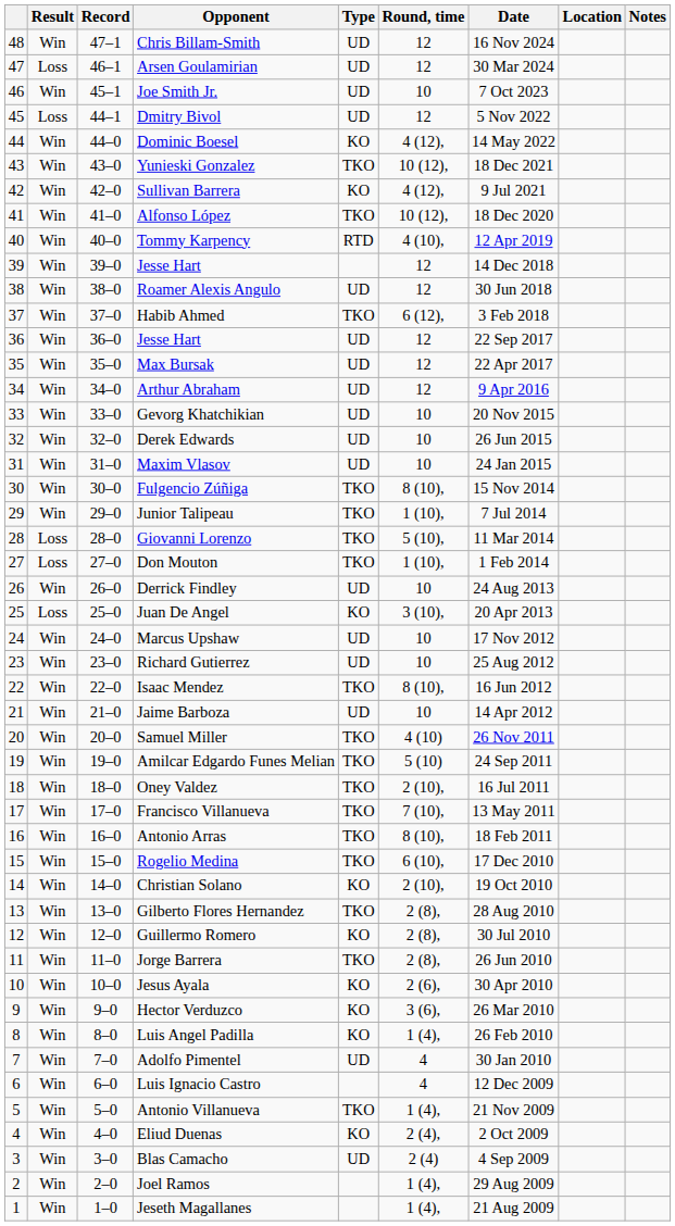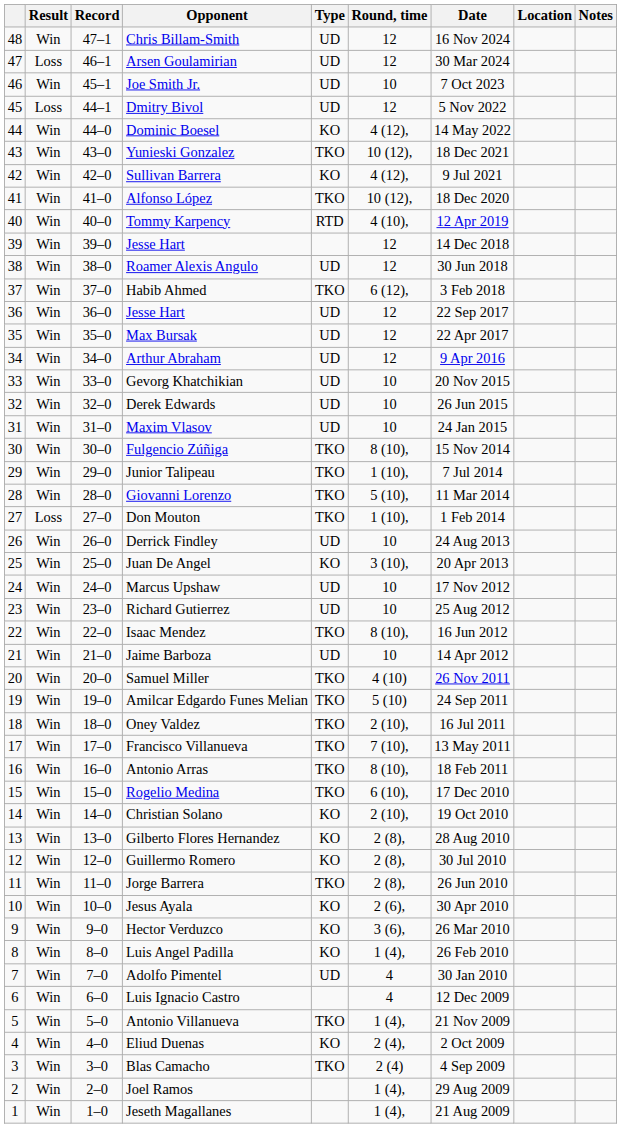 <table class=wikitable style=text-align:center>
 <tr>
 <th></th>
 <th>Result</th>
 <th>Record</th>
 <th>Opponent</th>
 <th>Type</th>
 <th>Round, time</th>
 <th>Date</th>
 <th>Location</th>
 <th>Notes</th>
 </tr>
 <tr>
 <td>48</td>
 <td>Win</td>
 <td>47–1</td>
 <td align=left><a href='#'>Chris Billam-Smith</a></td>
 <td>UD</td>
 <td>12</td>
 <td>16 Nov 2024</td>
 <td align=left></td>
 <td align=left></td>
 </tr>
 <tr>
 <td>47</td>
 <td>Loss</td>
 <td>46–1</td>
 <td align=left><a href='#'>Arsen Goulamirian</a></td>
 <td>UD</td>
 <td>12</td>
 <td>30 Mar 2024</td>
 <td align=left></td>
 <td align=left></td>
 </tr>
 <tr>
 <td>46</td>
 <td>Win</td>
 <td>45–1</td>
 <td align=left><a href='#'>Joe Smith Jr.</a></td>
 <td>UD</td>
 <td>10</td>
 <td>7 Oct 2023</td>
 <td align=left></td>
 <td align=left></td>
 </tr>
 <tr>
 <td>45</td>
 <td>Loss</td>
 <td>44–1</td>
 <td align=left><a href='#'>Dmitry Bivol</a></td>
 <td>UD</td>
 <td>12</td>
 <td>5 Nov 2022</td>
 <td align=left></td>
 <td align=left></td>
 </tr>
 <tr>
 <td>44</td>
 <td>Win</td>
 <td>44–0</td>
 <td align=left><a href='#'>Dominic Boesel</a></td>
 <td>KO</td>
 <td>4 (12), </td>
 <td>14 May 2022</td>
 <td align=left></td>
 <td align=left></td>
 </tr>
 <tr>
 <td>43</td>
 <td>Win</td>
 <td>43–0</td>
 <td align=left><a href='#'>Yunieski Gonzalez</a></td>
 <td>TKO</td>
 <td>10 (12), </td>
 <td>18 Dec 2021</td>
 <td align=left></td>
 <td align=left></td>
 </tr>
 <tr>
 <td>42</td>
 <td>Win</td>
 <td>42–0</td>
 <td align=left><a href='#'>Sullivan Barrera</a></td>
 <td>KO</td>
 <td>4 (12), </td>
 <td>9 Jul 2021</td>
 <td align=left></td>
 <td align=left></td>
 </tr>
 <tr>
 <td>41</td>
 <td>Win</td>
 <td>41–0</td>
 <td align=left><a href='#'>Alfonso López</a></td>
 <td>TKO</td>
 <td>10 (12), </td>
 <td>18 Dec 2020</td>
 <td align=left></td>
 <td align=left></td>
 </tr>
 <tr>
 <td>40</td>
 <td>Win</td>
 <td>40–0</td>
 <td align=left><a href='#'>Tommy Karpency</a></td>
 <td>RTD</td>
 <td>4 (10), </td>
 <td><a href='#'>12 Apr 2019</a></td>
 <td align=left></td>
 <td align=left></td>
 </tr>
 <tr>
 <td>39</td>
 <td>Win</td>
 <td>39–0</td>
 <td align=left><a href='#'>Jesse Hart</a></td>
 <td></td>
 <td>12</td>
 <td>14 Dec 2018</td>
 <td align=left></td>
 <td align=left></td>
 </tr>
 <tr>
 <td>38</td>
 <td>Win</td>
 <td>38–0</td>
 <td align=left><a href='#'>Roamer Alexis Angulo</a></td>
 <td>UD</td>
 <td>12</td>
 <td>30 Jun 2018</td>
 <td align=left></td>
 <td align=left></td>
 </tr>
 <tr>
 <td>37</td>
 <td>Win</td>
 <td>37–0</td>
 <td align=left>Habib Ahmed</td>
 <td>TKO</td>
 <td>6 (12), </td>
 <td>3 Feb 2018</td>
 <td align=left></td>
 <td align=left></td>
 </tr>
 <tr>
 <td>36</td>
 <td>Win</td>
 <td>36–0</td>
 <td align=left><a href='#'>Jesse Hart</a></td>
 <td>UD</td>
 <td>12</td>
 <td>22 Sep 2017</td>
 <td align=left></td>
 <td align=left></td>
 </tr>
 <tr>
 <td>35</td>
 <td>Win</td>
 <td>35–0</td>
 <td align=left><a href='#'>Max Bursak</a></td>
 <td>UD</td>
 <td>12</td>
 <td>22 Apr 2017</td>
 <td align=left></td>
 <td align=left></td>
 </tr>
 <tr>
 <td>34</td>
 <td>Win</td>
 <td>34–0</td>
 <td align=left><a href='#'>Arthur Abraham</a></td>
 <td>UD</td>
 <td>12</td>
 <td><a href='#'>9 Apr 2016</a></td>
 <td align=left></td>
 <td align=left></td>
 </tr>
 <tr>
 <td>33</td>
 <td>Win</td>
 <td>33–0</td>
 <td align=left>Gevorg Khatchikian</td>
 <td>UD</td>
 <td>10</td>
 <td>20 Nov 2015</td>
 <td align=left></td>
 <td align=left></td>
 </tr>
 <tr>
 <td>32</td>
 <td>Win</td>
 <td>32–0</td>
 <td align=left>Derek Edwards</td>
 <td>UD</td>
 <td>10</td>
 <td>26 Jun 2015</td>
 <td align=left></td>
 <td align=left></td>
 </tr>
 <tr>
 <td>31</td>
 <td>Win</td>
 <td>31–0</td>
 <td align=left><a href='#'>Maxim Vlasov</a></td>
 <td>UD</td>
 <td>10</td>
 <td>24 Jan 2015</td>
 <td align=left></td>
 <td align=left></td>
 </tr>
 <tr>
 <td>30</td>
 <td>Win</td>
 <td>30–0</td>
 <td align=left><a href='#'>Fulgencio Zúñiga</a></td>
 <td>TKO</td>
 <td>8 (10), </td>
 <td>15 Nov 2014</td>
 <td align=left></td>
 <td align=left></td>
 </tr>
 <tr>
 <td>29</td>
 <td>Win</td>
 <td>29–0</td>
 <td align=left>Junior Talipeau</td>
 <td>TKO</td>
 <td>1 (10), </td>
 <td>7 Jul 2014</td>
 <td align=left></td>
 <td align=left></td>
 </tr>
 <tr>
 <td>28</td>
-<td>Loss</td>
+<td>Win</td>
 <td>28–0</td>
 <td align=left><a href='#'>Giovanni Lorenzo</a></td>
 <td>TKO</td>
 <td>5 (10), </td>
 <td>11 Mar 2014</td>
 <td align=left></td>
 <td align=left></td>
 </tr>
 <tr>
 <td>27</td>
 <td>Loss</td>
 <td>27–0</td>
 <td align=left>Don Mouton</td>
 <td>TKO</td>
 <td>1 (10), </td>
 <td>1 Feb 2014</td>
 <td align=left></td>
 <td align=left></td>
 </tr>
 <tr>
 <td>26</td>
 <td>Win</td>
 <td>26–0</td>
 <td align=left>Derrick Findley</td>
 <td>UD</td>
 <td>10</td>
 <td>24 Aug 2013</td>
 <td align=left></td>
 <td align=left></td>
 </tr>
 <tr>
 <td>25</td>
-<td>Loss</td>
+<td>Win</td>
 <td>25–0</td>
 <td align=left>Juan De Angel</td>
 <td>KO</td>
 <td>3 (10), </td>
 <td>20 Apr 2013</td>
 <td align=left></td>
 <td align=left></td>
 </tr>
 <tr>
 <td>24</td>
 <td>Win</td>
 <td>24–0</td>
 <td align=left>Marcus Upshaw</td>
 <td>UD</td>
 <td>10</td>
 <td>17 Nov 2012</td>
 <td align=left></td>
 <td align=left></td>
 </tr>
 <tr>
 <td>23</td>
 <td>Win</td>
 <td>23–0</td>
 <td align=left>Richard Gutierrez</td>
 <td>UD</td>
 <td>10</td>
 <td>25 Aug 2012</td>
 <td align=left></td>
 <td align=left></td>
 </tr>
 <tr>
 <td>22</td>
 <td>Win</td>
 <td>22–0</td>
 <td align=left>Isaac Mendez</td>
 <td>TKO</td>
 <td>8 (10), </td>
 <td>16 Jun 2012</td>
 <td align=left></td>
 <td align=left></td>
 </tr>
 <tr>
 <td>21</td>
 <td>Win</td>
 <td>21–0</td>
 <td align=left>Jaime Barboza</td>
 <td>UD</td>
 <td>10</td>
 <td>14 Apr 2012</td>
 <td align=left></td>
 <td align=left></td>
 </tr>
 <tr>
 <td>20</td>
 <td>Win</td>
 <td>20–0</td>
 <td align=left>Samuel Miller</td>
 <td>TKO</td>
 <td>4 (10)</td>
 <td><a href='#'>26 Nov 2011</a></td>
 <td align=left></td>
 <td align=left></td>
 </tr>
 <tr>
 <td>19</td>
 <td>Win</td>
 <td>19–0</td>
 <td align=left>Amilcar Edgardo Funes Melian</td>
 <td>TKO</td>
 <td>5 (10)</td>
 <td>24 Sep 2011</td>
 <td align=left></td>
 <td align=left></td>
 </tr>
 <tr>
 <td>18</td>
 <td>Win</td>
 <td>18–0</td>
 <td align=left>Oney Valdez</td>
 <td>TKO</td>
 <td>2 (10), </td>
 <td>16 Jul 2011</td>
 <td align=left></td>
 <td align=left></td>
 </tr>
 <tr>
 <td>17</td>
 <td>Win</td>
 <td>17–0</td>
 <td align=left>Francisco Villanueva</td>
 <td>TKO</td>
 <td>7 (10), </td>
 <td>13 May 2011</td>
 <td align=left></td>
 <td align=left></td>
 </tr>
 <tr>
 <td>16</td>
 <td>Win</td>
 <td>16–0</td>
 <td align=left>Antonio Arras</td>
 <td>TKO</td>
 <td>8 (10), </td>
 <td>18 Feb 2011</td>
 <td align=left></td>
 <td align=left></td>
 </tr>
 <tr>
 <td>15</td>
 <td>Win</td>
 <td>15–0</td>
 <td align=left><a href='#'>Rogelio Medina</a></td>
 <td>TKO</td>
 <td>6 (10), </td>
 <td>17 Dec 2010</td>
 <td align=left></td>
 <td align=left></td>
 </tr>
 <tr>
 <td>14</td>
 <td>Win</td>
 <td>14–0</td>
 <td align=left>Christian Solano</td>
 <td>KO</td>
 <td>2 (10), </td>
 <td>19 Oct 2010</td>
 <td align=left></td>
 <td align=left></td>
 </tr>
 <tr>
 <td>13</td>
 <td>Win</td>
 <td>13–0</td>
 <td align=left>Gilberto Flores Hernandez</td>
-<td>TKO</td>
+<td>KO</td>
 <td>2 (8), </td>
 <td>28 Aug 2010</td>
 <td align=left></td>
 <td align=left></td>
 </tr>
 <tr>
 <td>12</td>
 <td>Win</td>
 <td>12–0</td>
 <td align=left>Guillermo Romero</td>
 <td>KO</td>
 <td>2 (8), </td>
 <td>30 Jul 2010</td>
 <td align=left></td>
 <td align=left></td>
 </tr>
 <tr>
 <td>11</td>
 <td>Win</td>
 <td>11–0</td>
 <td align=left>Jorge Barrera</td>
 <td>TKO</td>
 <td>2 (8), </td>
 <td>26 Jun 2010</td>
 <td align=left></td>
 <td align=left></td>
 </tr>
 <tr>
 <td>10</td>
 <td>Win</td>
 <td>10–0</td>
 <td align=left>Jesus Ayala</td>
 <td>KO</td>
 <td>2 (6), </td>
 <td>30 Apr 2010</td>
 <td align=left></td>
 <td align=left></td>
 </tr>
 <tr>
 <td>9</td>
 <td>Win</td>
 <td>9–0</td>
 <td align=left>Hector Verduzco</td>
 <td>KO</td>
 <td>3 (6), </td>
 <td>26 Mar 2010</td>
 <td align=left></td>
 <td align=left></td>
 </tr>
 <tr>
 <td>8</td>
 <td>Win</td>
 <td>8–0</td>
 <td align=left>Luis Angel Padilla</td>
 <td>KO</td>
 <td>1 (4), </td>
 <td>26 Feb 2010</td>
 <td align=left></td>
 <td align=left></td>
 </tr>
 <tr>
 <td>7</td>
 <td>Win</td>
 <td>7–0</td>
 <td align=left>Adolfo Pimentel</td>
 <td>UD</td>
 <td>4</td>
 <td>30 Jan 2010</td>
 <td align=left></td>
 <td align=left></td>
 </tr>
 <tr>
 <td>6</td>
 <td>Win</td>
 <td>6–0</td>
 <td align=left>Luis Ignacio Castro</td>
 <td></td>
 <td>4</td>
 <td>12 Dec 2009</td>
 <td align=left></td>
 <td align=left></td>
 </tr>
 <tr>
 <td>5</td>
 <td>Win</td>
 <td>5–0</td>
 <td align=left>Antonio Villanueva</td>
 <td>TKO</td>
 <td>1 (4), </td>
 <td>21 Nov 2009</td>
 <td align=left></td>
 <td align=left></td>
 </tr>
 <tr>
 <td>4</td>
 <td>Win</td>
 <td>4–0</td>
 <td align=left>Eliud Duenas</td>
 <td>KO</td>
 <td>2 (4), </td>
 <td>2 Oct 2009</td>
 <td align=left></td>
 <td align=left></td>
 </tr>
 <tr>
 <td>3</td>
 <td>Win</td>
 <td>3–0</td>
 <td align=left>Blas Camacho</td>
-<td>UD</td>
+<td>TKO</td>
 <td>2 (4)</td>
 <td>4 Sep 2009</td>
 <td align=left></td>
 <td align=left></td>
 </tr>
 <tr>
 <td>2</td>
 <td>Win</td>
 <td>2–0</td>
 <td align=left>Joel Ramos</td>
 <td></td>
 <td>1 (4), </td>
 <td>29 Aug 2009</td>
 <td align=left></td>
 <td align=left></td>
 </tr>
 <tr>
 <td>1</td>
 <td>Win</td>
 <td>1–0</td>
 <td align=left>Jeseth Magallanes</td>
 <td></td>
 <td>1 (4), </td>
 <td>21 Aug 2009</td>
 <td align=left></td>
 <td align=left></td>
 </tr>
 </table>
